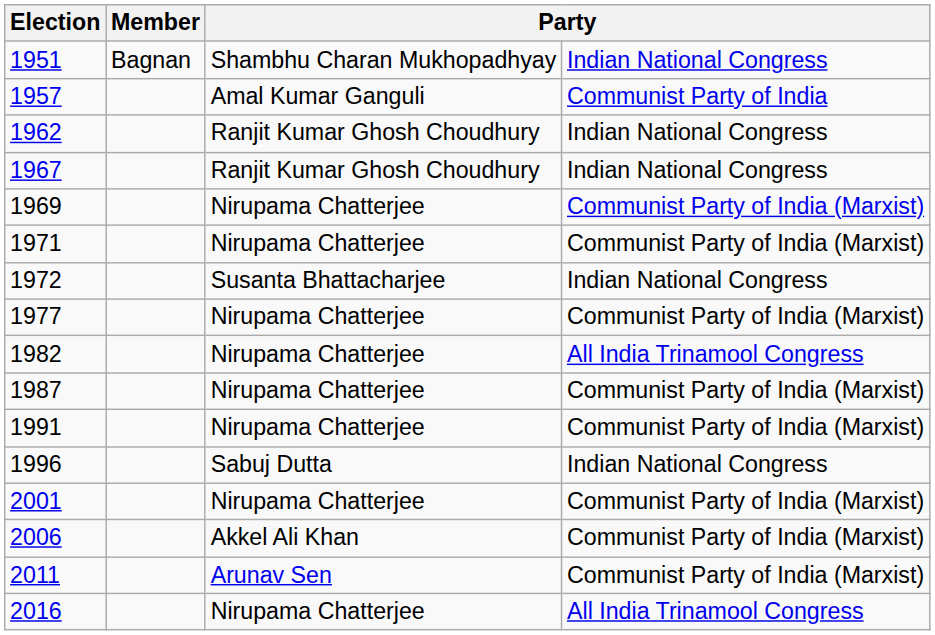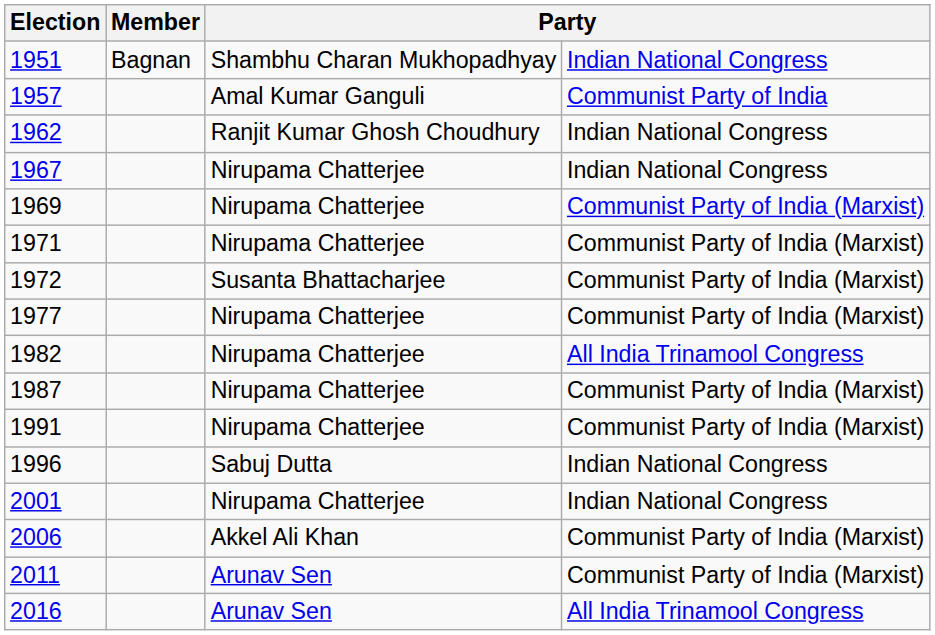 <table class="wikitable sortable">
 <tr>
 <th>Election</th>
 <th>Member</th>
 <th colspan=2>Party</th>
 </tr>
 <tr>
 <td><a href='#'>1951</a></td>
 <td>Bagnan</td>
 <td>Shambhu Charan Mukhopadhyay</td>
 <td><a href='#'>Indian National Congress</a></td>
 </tr>
 <tr>
 <td><a href='#'>1957</a></td>
 <td></td>
 <td>Amal Kumar Ganguli</td>
 <td><a href='#'>Communist Party of India</a></td>
 </tr>
 <tr>
 <td><a href='#'>1962</a></td>
 <td></td>
 <td>Ranjit Kumar Ghosh Choudhury</td>
 <td>Indian National Congress</td>
 </tr>
 <tr>
 <td><a href='#'>1967</a></td>
 <td></td>
-<td>Ranjit Kumar Ghosh Choudhury</td>
+<td>Nirupama Chatterjee</td>
 <td>Indian National Congress</td>
 </tr>
 <tr>
 <td>1969</td>
 <td></td>
 <td>Nirupama Chatterjee</td>
 <td><a href='#'>Communist Party of India (Marxist)</a></td>
 </tr>
 <tr>
 <td>1971</td>
 <td></td>
 <td>Nirupama Chatterjee</td>
 <td>Communist Party of India (Marxist)</td>
 </tr>
 <tr>
 <td>1972</td>
 <td></td>
 <td>Susanta Bhattacharjee</td>
-<td>Indian National Congress</td>
+<td>Communist Party of India (Marxist)</td>
 </tr>
 <tr>
 <td>1977</td>
 <td></td>
 <td>Nirupama Chatterjee</td>
 <td>Communist Party of India (Marxist)</td>
 </tr>
 <tr>
 <td>1982</td>
 <td></td>
 <td>Nirupama Chatterjee</td>
 <td><a href='#'>All India Trinamool Congress</a></td>
 </tr>
 <tr>
 <td>1987</td>
 <td></td>
 <td>Nirupama Chatterjee</td>
 <td>Communist Party of India (Marxist)</td>
 </tr>
 <tr>
 <td>1991</td>
 <td></td>
 <td>Nirupama Chatterjee</td>
 <td>Communist Party of India (Marxist)</td>
 </tr>
 <tr>
 <td>1996</td>
 <td></td>
 <td>Sabuj Dutta</td>
 <td>Indian National Congress</td>
 </tr>
 <tr>
 <td><a href='#'>2001</a></td>
 <td></td>
 <td>Nirupama Chatterjee</td>
-<td>Communist Party of India (Marxist)</td>
+<td>Indian National Congress</td>
 </tr>
 <tr>
 <td><a href='#'>2006</a></td>
 <td></td>
 <td>Akkel Ali Khan</td>
 <td>Communist Party of India (Marxist)</td>
 </tr>
 <tr>
 <td><a href='#'>2011</a></td>
 <td></td>
 <td><a href='#'>Arunav Sen</a></td>
 <td>Communist Party of India (Marxist)</td>
 </tr>
 <tr>
 <td><a href='#'>2016</a></td>
 <td></td>
-<td>Nirupama Chatterjee</td>
+<td><a href='#'>Arunav Sen</a></td>
 <td><a href='#'>All India Trinamool Congress</a></td>
 </tr>
 </table>
